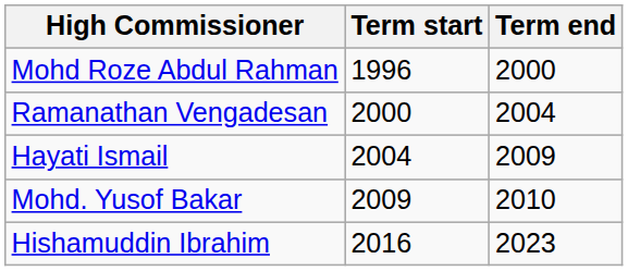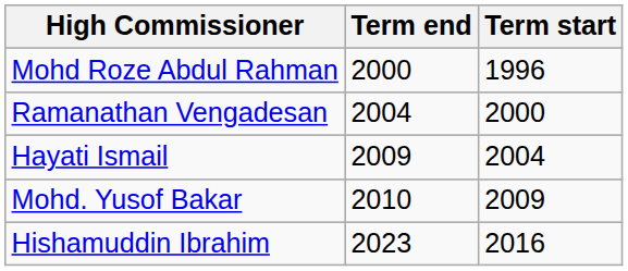 <table class=wikitable>
 <tr>
 <th>High Commissioner</th>
+<th>Term end</th>
 <th>Term start</th>
-<th>Term end</th>
 </tr>
 <tr>
 <td><a href='#'>Mohd Roze Abdul Rahman</a></td>
+<td>2000</td>
 <td>1996</td>
+</tr>
+<tr>
+<td><a href='#'>Ramanathan Vengadesan</a></td>
+<td>2004</td>
 <td>2000</td>
 </tr>
 <tr>
-<td><a href='#'>Ramanathan Vengadesan</a></td>
-<td>2000</td>
+<td><a href='#'>Hayati Ismail</a></td>
+<td>2009</td>
 <td>2004</td>
 </tr>
 <tr>
-<td><a href='#'>Hayati Ismail</a></td>
-<td>2004</td>
+<td><a href='#'>Mohd. Yusof Bakar</a></td>
+<td>2010</td>
 <td>2009</td>
 </tr>
 <tr>
-<td><a href='#'>Mohd. Yusof Bakar</a></td>
-<td>2009</td>
-<td>2010</td>
-</tr>
-<tr>
 <td><a href='#'>Hishamuddin Ibrahim</a></td>
+<td>2023</td>
 <td>2016</td>
-<td>2023</td>
 </tr>
 </table>
